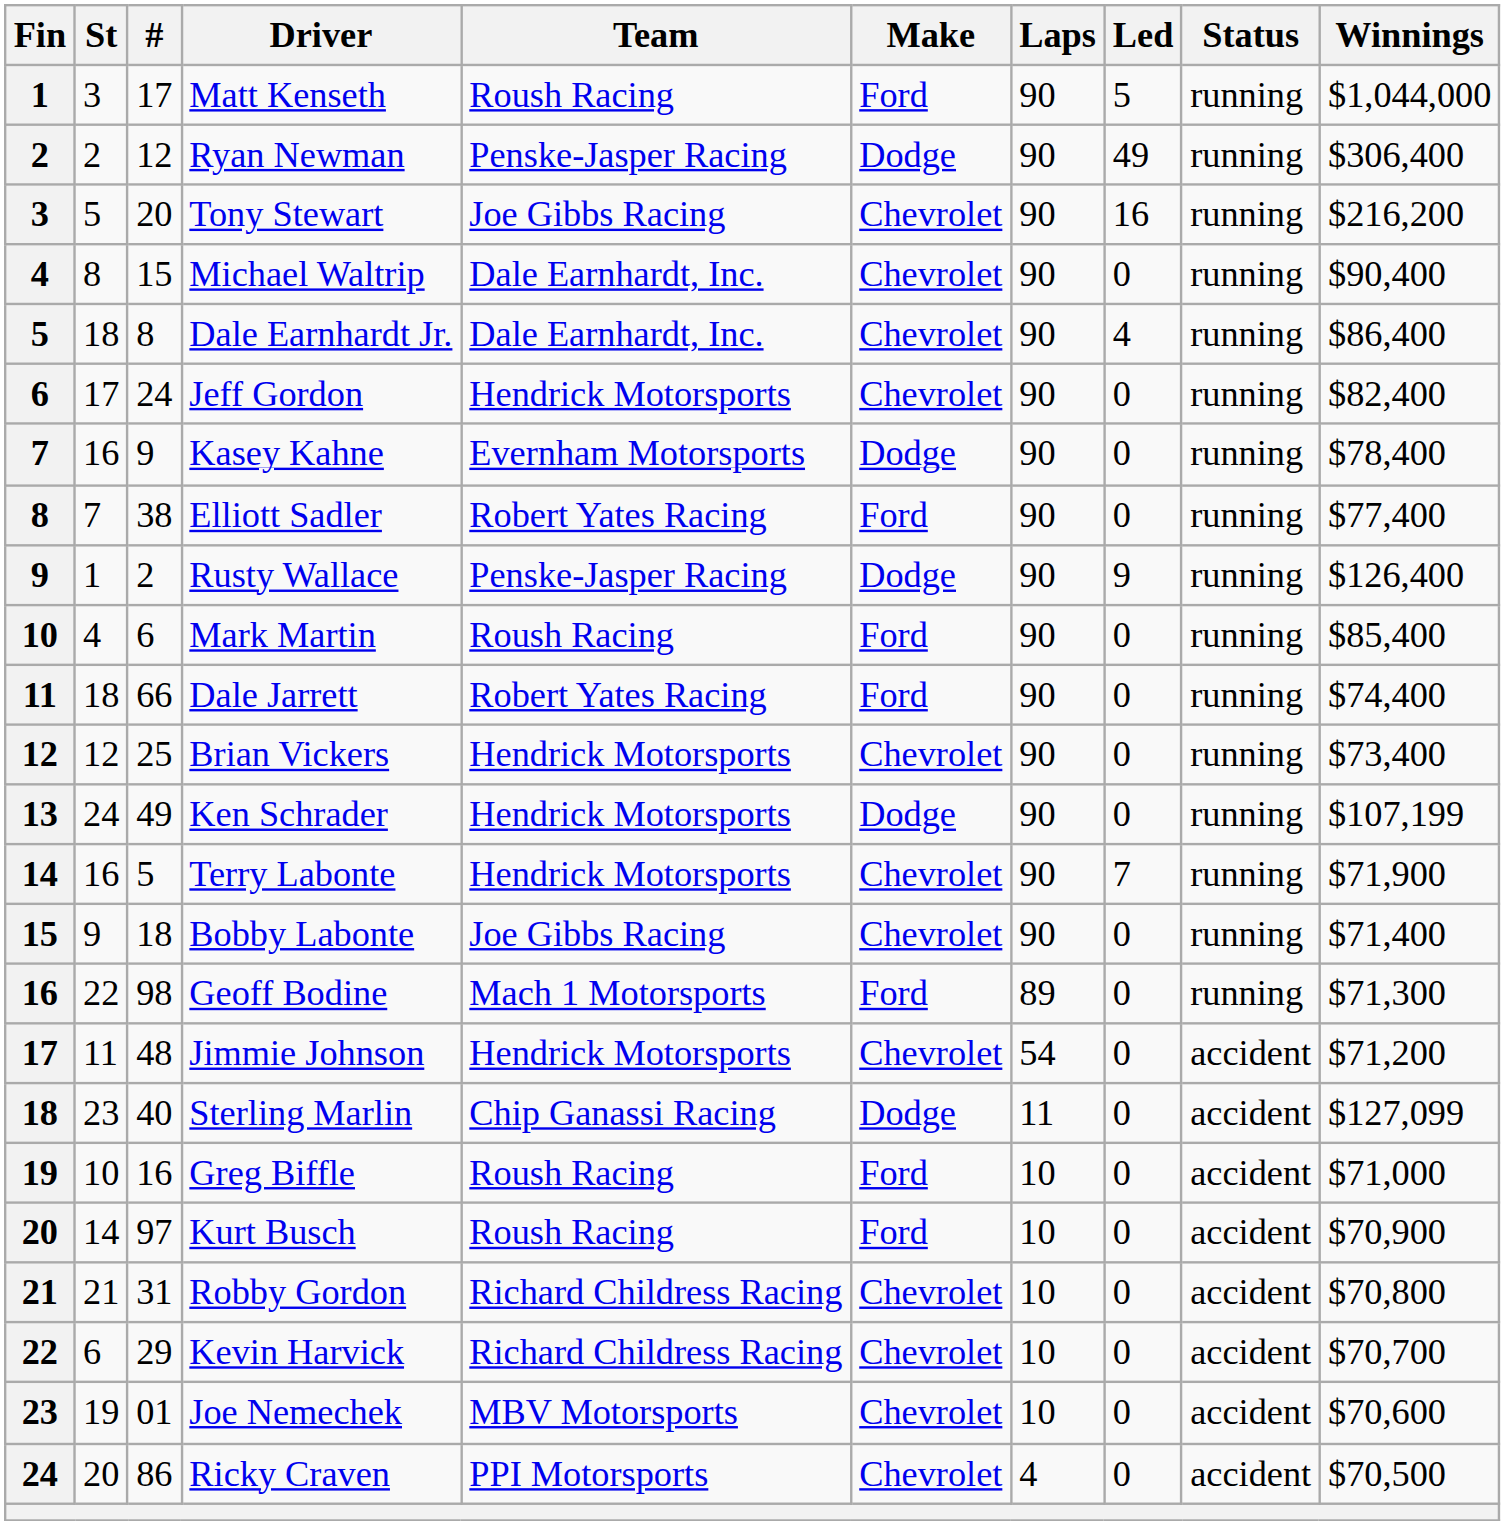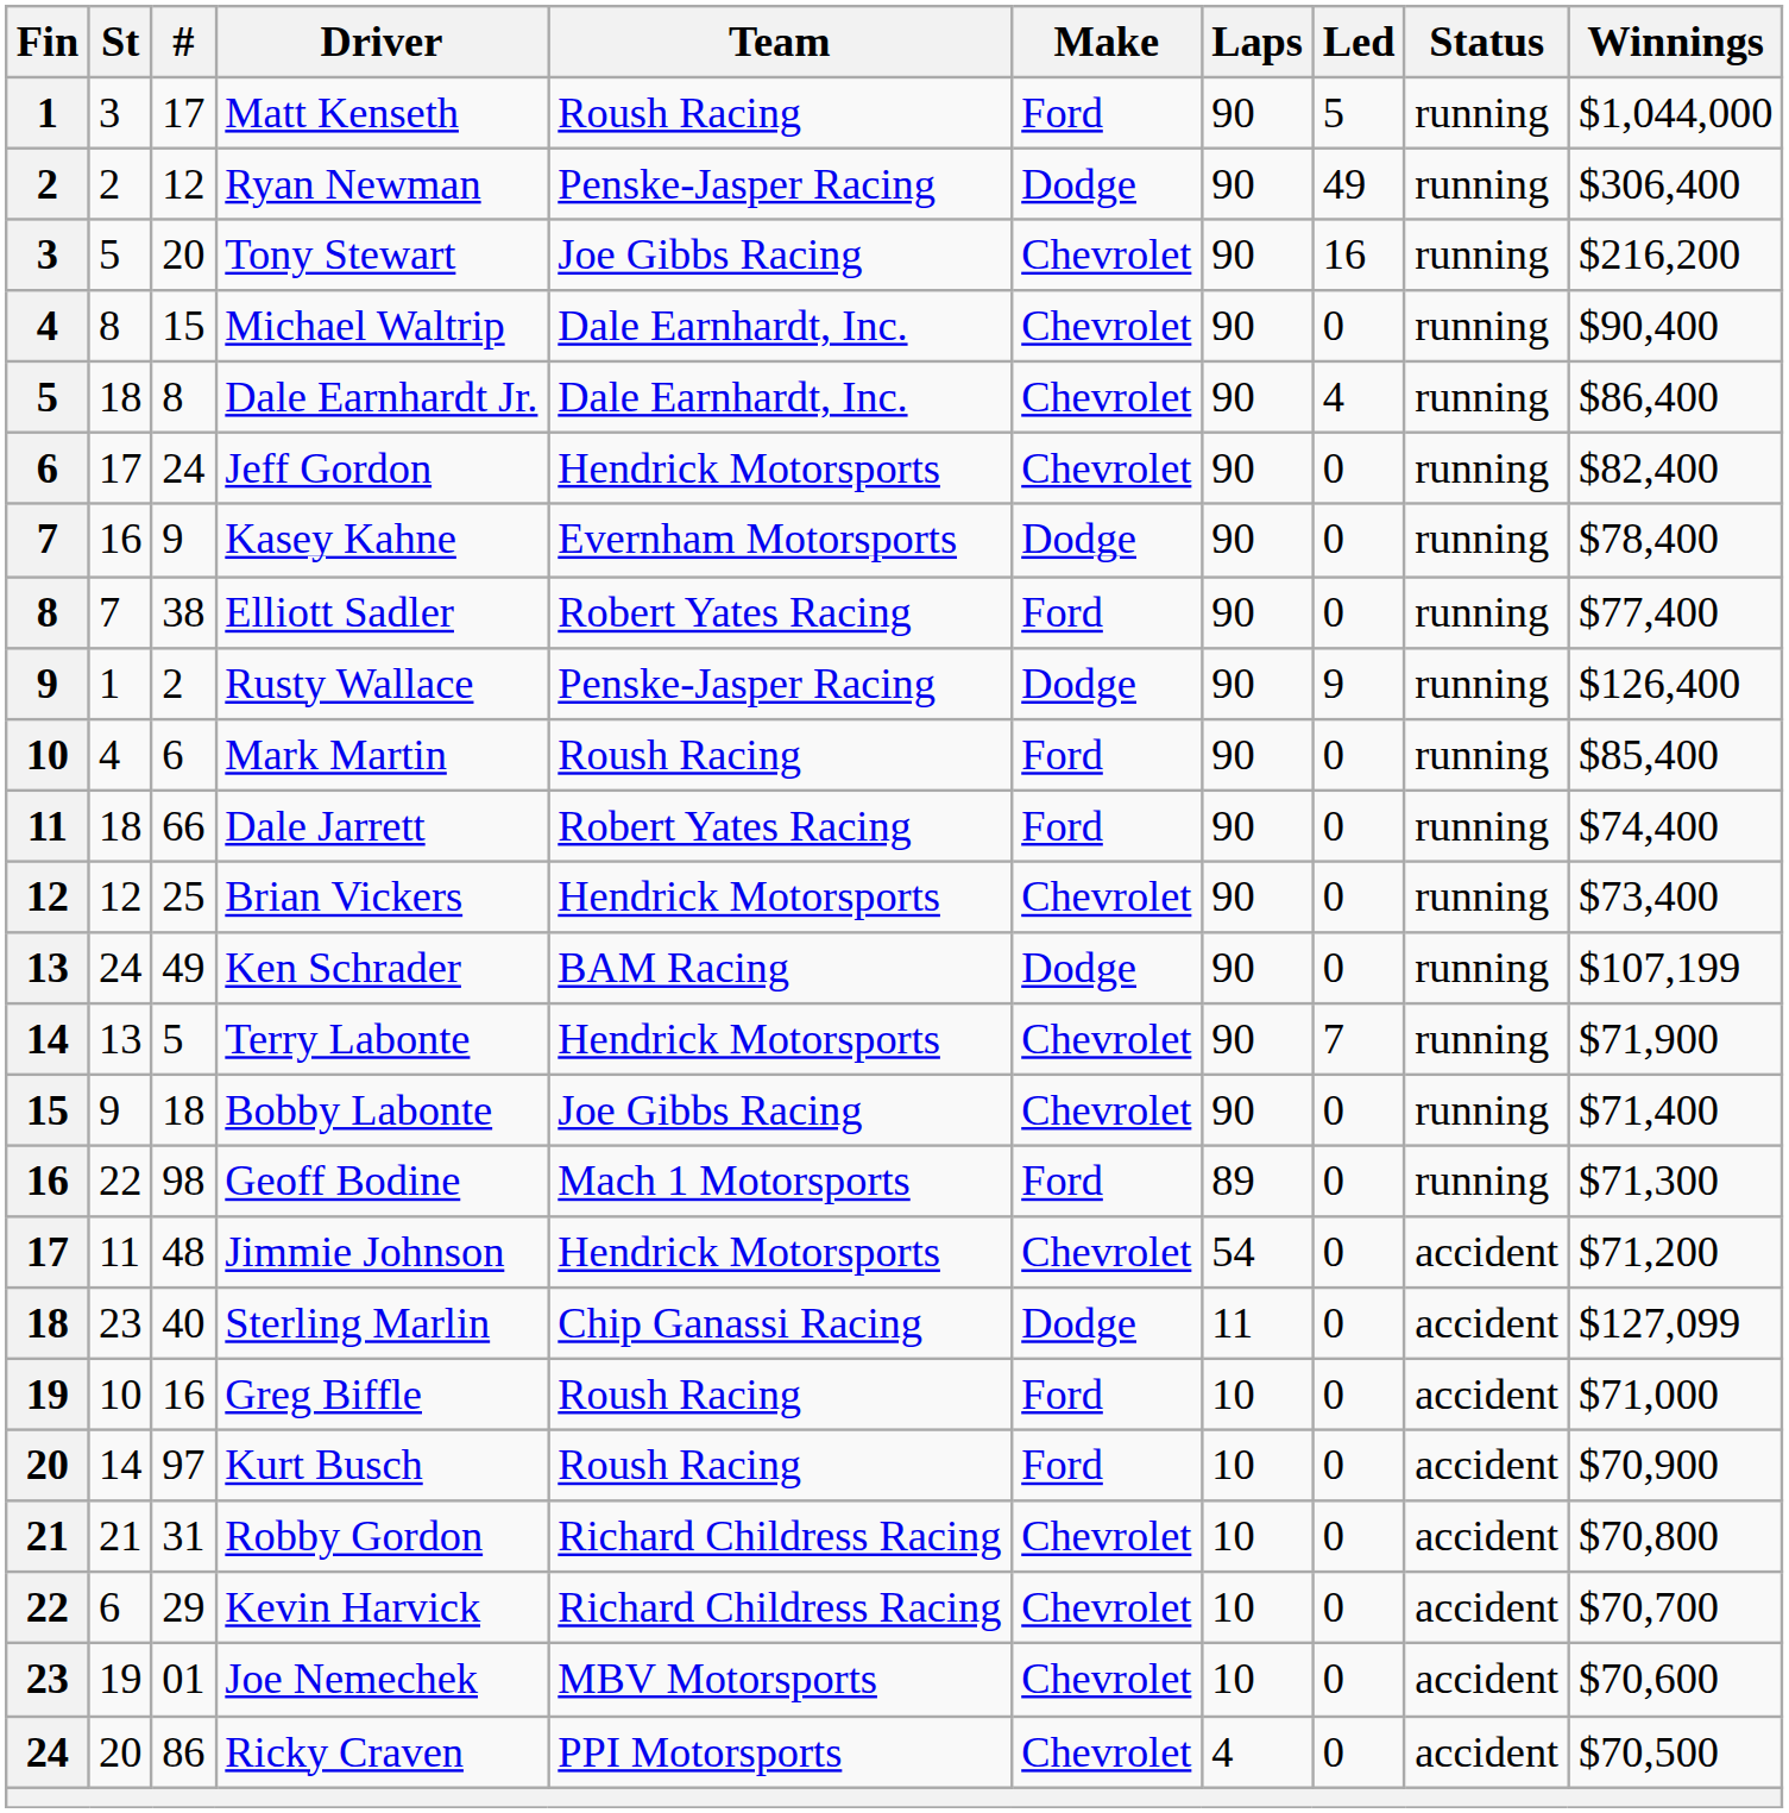 <table class="wikitable" style="font-size:95%">
 <tr>
 <th>Fin</th>
 <th>St</th>
 <th>#</th>
 <th>Driver</th>
 <th>Team</th>
 <th>Make</th>
 <th>Laps</th>
 <th>Led</th>
 <th>Status</th>
 <th>Winnings</th>
 </tr>
 <tr>
 <th>1</th>
 <td>3</td>
 <td>17</td>
 <td><a href='#'>Matt Kenseth</a></td>
 <td><a href='#'>Roush Racing</a></td>
 <td><a href='#'>Ford</a></td>
 <td>90</td>
 <td>5</td>
 <td>running</td>
 <td>$1,044,000</td>
 </tr>
 <tr>
 <th>2</th>
 <td>2</td>
 <td>12</td>
 <td><a href='#'>Ryan Newman</a></td>
 <td><a href='#'>Penske-Jasper Racing</a></td>
 <td><a href='#'>Dodge</a></td>
 <td>90</td>
 <td>49</td>
 <td>running</td>
 <td>$306,400</td>
 </tr>
 <tr>
 <th>3</th>
 <td>5</td>
 <td>20</td>
 <td><a href='#'>Tony Stewart</a></td>
 <td><a href='#'>Joe Gibbs Racing</a></td>
 <td><a href='#'>Chevrolet</a></td>
 <td>90</td>
 <td>16</td>
 <td>running</td>
 <td>$216,200</td>
 </tr>
 <tr>
 <th>4</th>
 <td>8</td>
 <td>15</td>
 <td><a href='#'>Michael Waltrip</a></td>
 <td><a href='#'>Dale Earnhardt, Inc.</a></td>
 <td><a href='#'>Chevrolet</a></td>
 <td>90</td>
 <td>0</td>
 <td>running</td>
 <td>$90,400</td>
 </tr>
 <tr>
 <th>5</th>
 <td>18</td>
 <td>8</td>
 <td><a href='#'>Dale Earnhardt Jr.</a></td>
 <td><a href='#'>Dale Earnhardt, Inc.</a></td>
 <td><a href='#'>Chevrolet</a></td>
 <td>90</td>
 <td>4</td>
 <td>running</td>
 <td>$86,400</td>
 </tr>
 <tr>
 <th>6</th>
 <td>17</td>
 <td>24</td>
 <td><a href='#'>Jeff Gordon</a></td>
 <td><a href='#'>Hendrick Motorsports</a></td>
 <td><a href='#'>Chevrolet</a></td>
 <td>90</td>
 <td>0</td>
 <td>running</td>
 <td>$82,400</td>
 </tr>
 <tr>
 <th>7</th>
 <td>16</td>
 <td>9</td>
 <td><a href='#'>Kasey Kahne</a></td>
 <td><a href='#'>Evernham Motorsports</a></td>
 <td><a href='#'>Dodge</a></td>
 <td>90</td>
 <td>0</td>
 <td>running</td>
 <td>$78,400</td>
 </tr>
 <tr>
 <th>8</th>
 <td>7</td>
 <td>38</td>
 <td><a href='#'>Elliott Sadler</a></td>
 <td><a href='#'>Robert Yates Racing</a></td>
 <td><a href='#'>Ford</a></td>
 <td>90</td>
 <td>0</td>
 <td>running</td>
 <td>$77,400</td>
 </tr>
 <tr>
 <th>9</th>
 <td>1</td>
 <td>2</td>
 <td><a href='#'>Rusty Wallace</a></td>
 <td><a href='#'>Penske-Jasper Racing</a></td>
 <td><a href='#'>Dodge</a></td>
 <td>90</td>
 <td>9</td>
 <td>running</td>
 <td>$126,400</td>
 </tr>
 <tr>
 <th>10</th>
 <td>4</td>
 <td>6</td>
 <td><a href='#'>Mark Martin</a></td>
 <td><a href='#'>Roush Racing</a></td>
 <td><a href='#'>Ford</a></td>
 <td>90</td>
 <td>0</td>
 <td>running</td>
 <td>$85,400</td>
 </tr>
 <tr>
 <th>11</th>
 <td>18</td>
 <td>66</td>
 <td><a href='#'>Dale Jarrett</a></td>
 <td><a href='#'>Robert Yates Racing</a></td>
 <td><a href='#'>Ford</a></td>
 <td>90</td>
 <td>0</td>
 <td>running</td>
 <td>$74,400</td>
 </tr>
 <tr>
 <th>12</th>
 <td>12</td>
 <td>25</td>
 <td><a href='#'>Brian Vickers</a></td>
 <td><a href='#'>Hendrick Motorsports</a></td>
 <td><a href='#'>Chevrolet</a></td>
 <td>90</td>
 <td>0</td>
 <td>running</td>
 <td>$73,400</td>
 </tr>
 <tr>
 <th>13</th>
 <td>24</td>
 <td>49</td>
 <td><a href='#'>Ken Schrader</a></td>
-<td><a href='#'>Hendrick Motorsports</a></td>
+<td><a href='#'>BAM Racing</a></td>
 <td><a href='#'>Dodge</a></td>
 <td>90</td>
 <td>0</td>
 <td>running</td>
 <td>$107,199</td>
 </tr>
 <tr>
 <th>14</th>
-<td>16</td>
+<td>13</td>
 <td>5</td>
 <td><a href='#'>Terry Labonte</a></td>
 <td><a href='#'>Hendrick Motorsports</a></td>
 <td><a href='#'>Chevrolet</a></td>
 <td>90</td>
 <td>7</td>
 <td>running</td>
 <td>$71,900</td>
 </tr>
 <tr>
 <th>15</th>
 <td>9</td>
 <td>18</td>
 <td><a href='#'>Bobby Labonte</a></td>
 <td><a href='#'>Joe Gibbs Racing</a></td>
 <td><a href='#'>Chevrolet</a></td>
 <td>90</td>
 <td>0</td>
 <td>running</td>
 <td>$71,400</td>
 </tr>
 <tr>
 <th>16</th>
 <td>22</td>
 <td>98</td>
 <td><a href='#'>Geoff Bodine</a></td>
 <td><a href='#'>Mach 1 Motorsports</a></td>
 <td><a href='#'>Ford</a></td>
 <td>89</td>
 <td>0</td>
 <td>running</td>
 <td>$71,300</td>
 </tr>
 <tr>
 <th>17</th>
 <td>11</td>
 <td>48</td>
 <td><a href='#'>Jimmie Johnson</a></td>
 <td><a href='#'>Hendrick Motorsports</a></td>
 <td><a href='#'>Chevrolet</a></td>
 <td>54</td>
 <td>0</td>
 <td>accident</td>
 <td>$71,200</td>
 </tr>
 <tr>
 <th>18</th>
 <td>23</td>
 <td>40</td>
 <td><a href='#'>Sterling Marlin</a></td>
 <td><a href='#'>Chip Ganassi Racing</a></td>
 <td><a href='#'>Dodge</a></td>
 <td>11</td>
 <td>0</td>
 <td>accident</td>
 <td>$127,099</td>
 </tr>
 <tr>
 <th>19</th>
 <td>10</td>
 <td>16</td>
 <td><a href='#'>Greg Biffle</a></td>
 <td><a href='#'>Roush Racing</a></td>
 <td><a href='#'>Ford</a></td>
 <td>10</td>
 <td>0</td>
 <td>accident</td>
 <td>$71,000</td>
 </tr>
 <tr>
 <th>20</th>
 <td>14</td>
 <td>97</td>
 <td><a href='#'>Kurt Busch</a></td>
 <td><a href='#'>Roush Racing</a></td>
 <td><a href='#'>Ford</a></td>
 <td>10</td>
 <td>0</td>
 <td>accident</td>
 <td>$70,900</td>
 </tr>
 <tr>
 <th>21</th>
 <td>21</td>
 <td>31</td>
 <td><a href='#'>Robby Gordon</a></td>
 <td><a href='#'>Richard Childress Racing</a></td>
 <td><a href='#'>Chevrolet</a></td>
 <td>10</td>
 <td>0</td>
 <td>accident</td>
 <td>$70,800</td>
 </tr>
 <tr>
 <th>22</th>
 <td>6</td>
 <td>29</td>
 <td><a href='#'>Kevin Harvick</a></td>
 <td><a href='#'>Richard Childress Racing</a></td>
 <td><a href='#'>Chevrolet</a></td>
 <td>10</td>
 <td>0</td>
 <td>accident</td>
 <td>$70,700</td>
 </tr>
 <tr>
 <th>23</th>
 <td>19</td>
 <td>01</td>
 <td><a href='#'>Joe Nemechek</a></td>
 <td><a href='#'>MBV Motorsports</a></td>
 <td><a href='#'>Chevrolet</a></td>
 <td>10</td>
 <td>0</td>
 <td>accident</td>
 <td>$70,600</td>
 </tr>
 <tr>
 <th>24</th>
 <td>20</td>
 <td>86</td>
 <td><a href='#'>Ricky Craven</a></td>
 <td><a href='#'>PPI Motorsports</a></td>
 <td><a href='#'>Chevrolet</a></td>
 <td>4</td>
 <td>0</td>
 <td>accident</td>
 <td>$70,500</td>
 </tr>
 <tr>
 <th colspan="10"></th>
 </tr>
 </table>
